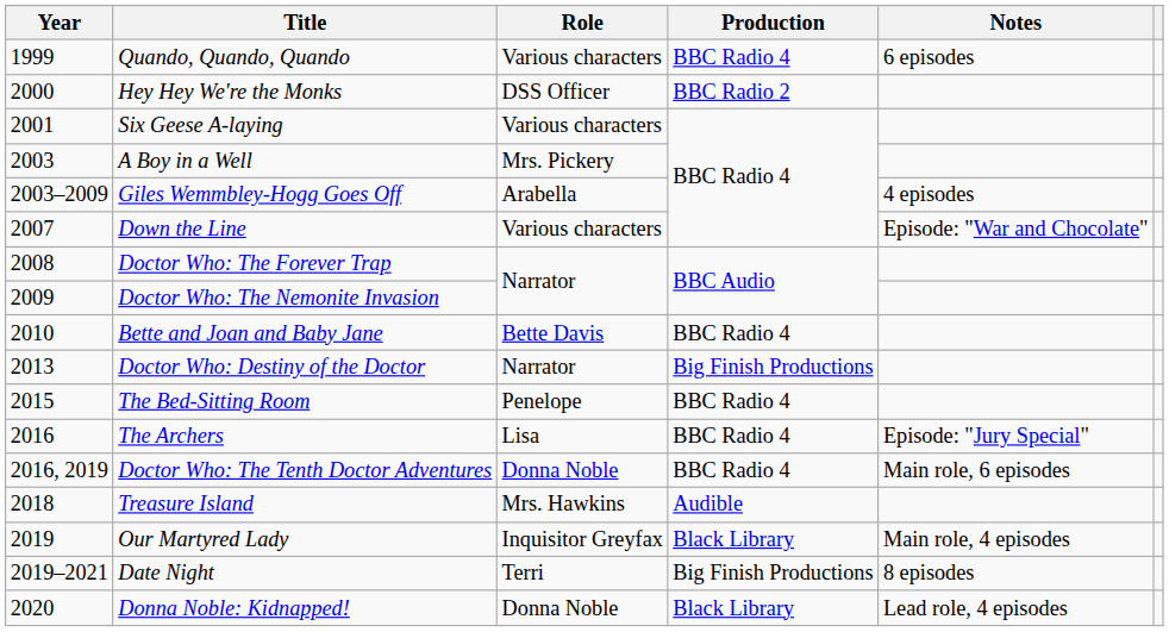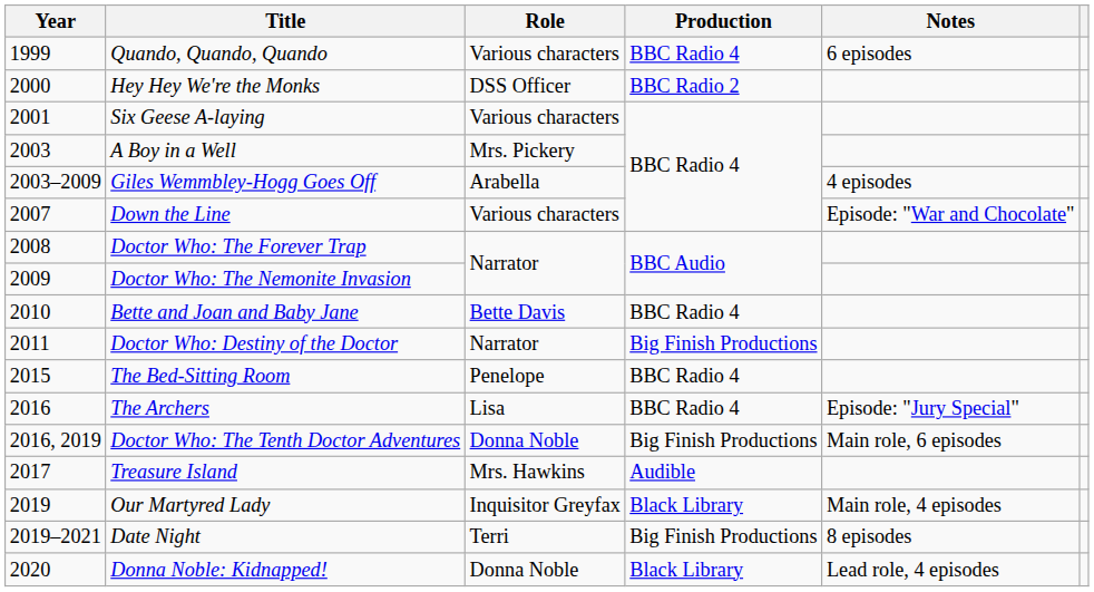 <table class="wikitable sortable">
 <tr style="text-align:center;">
 <th>Year</th>
 <th>Title</th>
 <th>Role</th>
 <th>Production</th>
 <th class="unsortable">Notes</th>
 <th class="unsortable"></th>
 </tr>
 <tr>
 <td>1999</td>
 <td><em>Quando, Quando, Quando</em></td>
 <td>Various characters</td>
 <td><a href='#'>BBC Radio 4</a></td>
 <td>6 episodes</td>
 <td style="text-align: center;"></td>
 </tr>
 <tr>
 <td>2000</td>
 <td><em>Hey Hey We're the Monks</em></td>
 <td>DSS Officer</td>
 <td><a href='#'>BBC Radio 2</a></td>
 <td></td>
 <td style="text-align: center;"></td>
 </tr>
 <tr>
 <td>2001</td>
 <td><em>Six Geese A-laying</em></td>
 <td>Various characters</td>
 <td rowspan="4">BBC Radio 4</td>
 <td></td>
 <td style="text-align: center;"></td>
 </tr>
 <tr>
 <td>2003</td>
 <td><em>A Boy in a Well</em></td>
 <td>Mrs. Pickery</td>
 <td></td>
 <td style="text-align: center;"></td>
 </tr>
 <tr>
 <td>2003–2009</td>
 <td><em><a href='#'>Giles Wemmbley-Hogg Goes Off</a></em></td>
 <td>Arabella</td>
 <td>4 episodes</td>
 <td style="text-align: center;"></td>
 </tr>
 <tr>
 <td>2007</td>
 <td><em><a href='#'>Down the Line</a></em></td>
 <td>Various characters</td>
 <td>Episode: "<a href='#'>War and Chocolate</a>"</td>
 <td style="text-align: center;"></td>
 </tr>
 <tr>
 <td>2008</td>
 <td><a href='#'><em>Doctor Who: The Forever Trap</em></a></td>
 <td rowspan="2">Narrator</td>
 <td rowspan="2"><a href='#'>BBC Audio</a></td>
 <td></td>
 <td style="text-align: center;"></td>
 </tr>
 <tr>
 <td>2009</td>
 <td><a href='#'><em>Doctor Who: The Nemonite Invasion</em></a></td>
 <td></td>
 <td style="text-align: center;"></td>
 </tr>
 <tr>
 <td>2010</td>
 <td><em><a href='#'>Bette and Joan and Baby Jane</a></em></td>
 <td><a href='#'>Bette Davis</a></td>
 <td>BBC Radio 4</td>
 <td></td>
 <td style="text-align: center;"></td>
 </tr>
 <tr>
-<td>2013</td>
+<td>2011</td>
 <td><em><a href='#'>Doctor Who: Destiny of the Doctor</a></em></td>
 <td>Narrator</td>
 <td><a href='#'>Big Finish Productions</a></td>
 <td></td>
 <td style="text-align: center;"></td>
 </tr>
 <tr>
 <td>2015</td>
 <td><em><a href='#'>The Bed-Sitting Room</a></em></td>
 <td>Penelope</td>
 <td>BBC Radio 4</td>
 <td></td>
 <td style="text-align: center;"></td>
 </tr>
 <tr>
 <td>2016</td>
 <td><em><a href='#'>The Archers</a></em></td>
 <td>Lisa</td>
 <td>BBC Radio 4</td>
 <td>Episode: "<a href='#'>Jury Special</a>"</td>
 <td style="text-align: center;"></td>
 </tr>
 <tr>
 <td>2016, 2019</td>
 <td><em><a href='#'>Doctor Who: The Tenth Doctor Adventures</a></em></td>
 <td><a href='#'>Donna Noble</a></td>
-<td>BBC Radio 4</td>
+<td>Big Finish Productions</td>
 <td>Main role, 6 episodes</td>
 <td style="text-align: center;"></td>
 </tr>
 <tr>
-<td>2018</td>
+<td>2017</td>
 <td><em><a href='#'>Treasure Island</a></em></td>
 <td>Mrs. Hawkins</td>
 <td><a href='#'>Audible</a></td>
 <td></td>
 <td style="text-align: center;"></td>
 </tr>
 <tr>
 <td>2019</td>
 <td><em>Our Martyred Lady</em></td>
 <td>Inquisitor Greyfax</td>
 <td><a href='#'>Black Library</a></td>
 <td>Main role, 4 episodes</td>
 <td style="text-align: center;"></td>
 </tr>
 <tr>
 <td>2019–2021</td>
 <td><em>Date Night</em></td>
 <td>Terri</td>
 <td>Big Finish Productions</td>
 <td>8 episodes</td>
 <td style="text-align: center;"></td>
 </tr>
 <tr>
 <td>2020</td>
 <td><em><a href='#'>Donna Noble: Kidnapped!</a></em></td>
 <td>Donna Noble</td>
 <td><a href='#'>Black Library</a></td>
 <td>Lead role, 4 episodes</td>
 <td style="text-align: center;"></td>
 </tr>
 </table>
